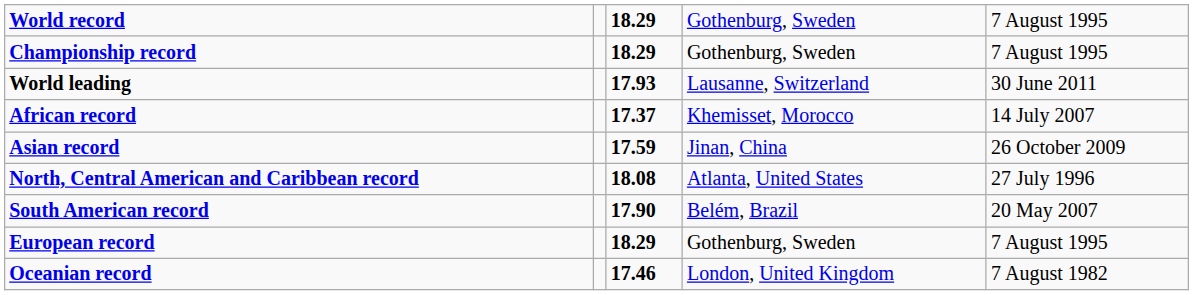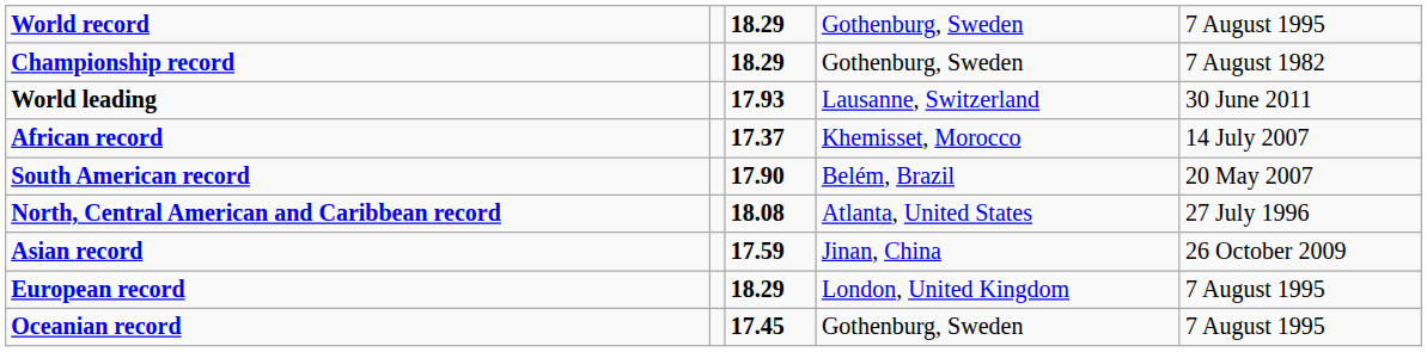 <table class="wikitable" width=75%>
 <tr>
 <td><strong><a href='#'>World record</a></strong></td>
 <td></td>
 <td><strong>18.29</strong></td>
 <td><a href='#'>Gothenburg</a>, <a href='#'>Sweden</a></td>
 <td>7 August 1995</td>
 </tr>
 <tr>
 <td><strong><a href='#'>Championship record</a></strong></td>
 <td></td>
 <td><strong>18.29</strong></td>
 <td>Gothenburg, Sweden</td>
-<td>7 August 1995</td>
+<td>7 August 1982</td>
 </tr>
 <tr>
 <td><strong>World leading</strong></td>
 <td></td>
 <td><strong>17.93</strong></td>
 <td><a href='#'>Lausanne</a>, <a href='#'>Switzerland</a></td>
 <td>30 June 2011</td>
 </tr>
 <tr>
 <td><strong><a href='#'>African record</a></strong></td>
 <td></td>
 <td><strong>17.37</strong></td>
 <td><a href='#'>Khemisset</a>, <a href='#'>Morocco</a></td>
 <td>14 July 2007</td>
 </tr>
 <tr>
-<td><strong><a href='#'>Asian record</a></strong></td>
+<td><strong><a href='#'>South American record</a></strong></td>
 <td></td>
-<td><strong>17.59</strong></td>
-<td><a href='#'>Jinan</a>, <a href='#'>China</a></td>
-<td>26 October 2009</td>
+<td><strong>17.90</strong></td>
+<td><a href='#'>Belém</a>, <a href='#'>Brazil</a></td>
+<td>20 May 2007</td>
 </tr>
 <tr>
 <td><strong><a href='#'>North, Central American and Caribbean record</a></strong></td>
 <td></td>
 <td><strong>18.08</strong></td>
 <td><a href='#'>Atlanta</a>, <a href='#'>United States</a></td>
 <td>27 July 1996</td>
 </tr>
 <tr>
-<td><strong><a href='#'>South American record</a></strong></td>
+<td><strong><a href='#'>Asian record</a></strong></td>
 <td></td>
-<td><strong>17.90</strong></td>
-<td><a href='#'>Belém</a>, <a href='#'>Brazil</a></td>
-<td>20 May 2007</td>
+<td><strong>17.59</strong></td>
+<td><a href='#'>Jinan</a>, <a href='#'>China</a></td>
+<td>26 October 2009</td>
 </tr>
 <tr>
 <td><strong><a href='#'>European record</a></strong></td>
 <td></td>
 <td><strong>18.29</strong></td>
-<td>Gothenburg, Sweden</td>
+<td><a href='#'>London</a>, <a href='#'>United Kingdom</a></td>
 <td>7 August 1995</td>
 </tr>
 <tr>
 <td><strong><a href='#'>Oceanian record</a></strong></td>
 <td></td>
-<td><strong>17.46</strong></td>
-<td><a href='#'>London</a>, <a href='#'>United Kingdom</a></td>
-<td>7 August 1982</td>
+<td><strong>17.45</strong></td>
+<td>Gothenburg, Sweden</td>
+<td>7 August 1995</td>
 </tr>
 </table>
